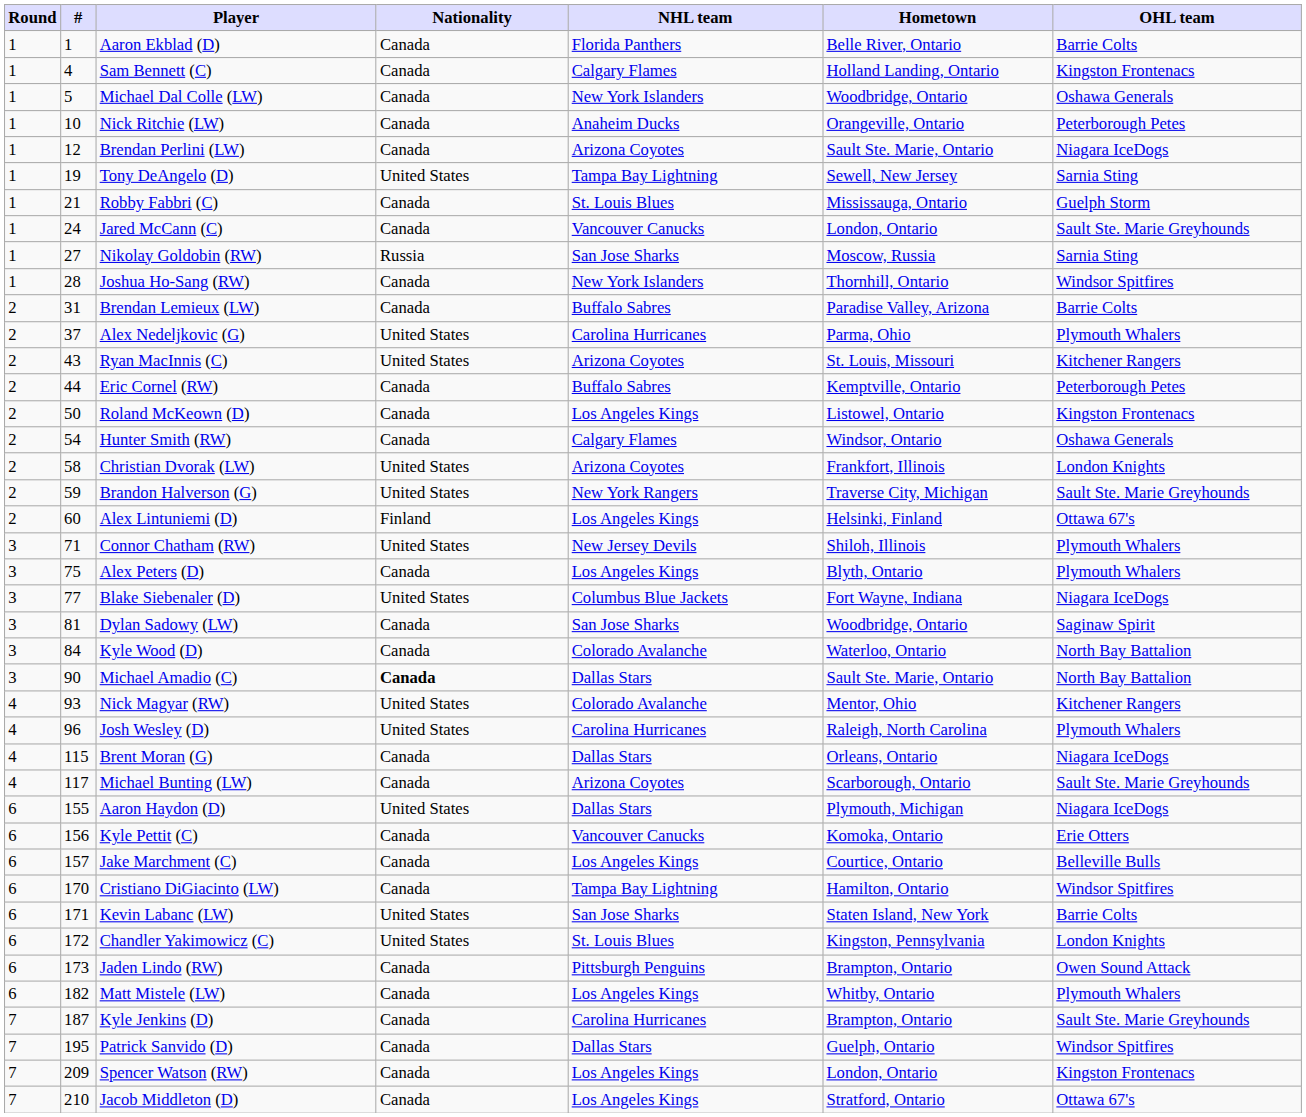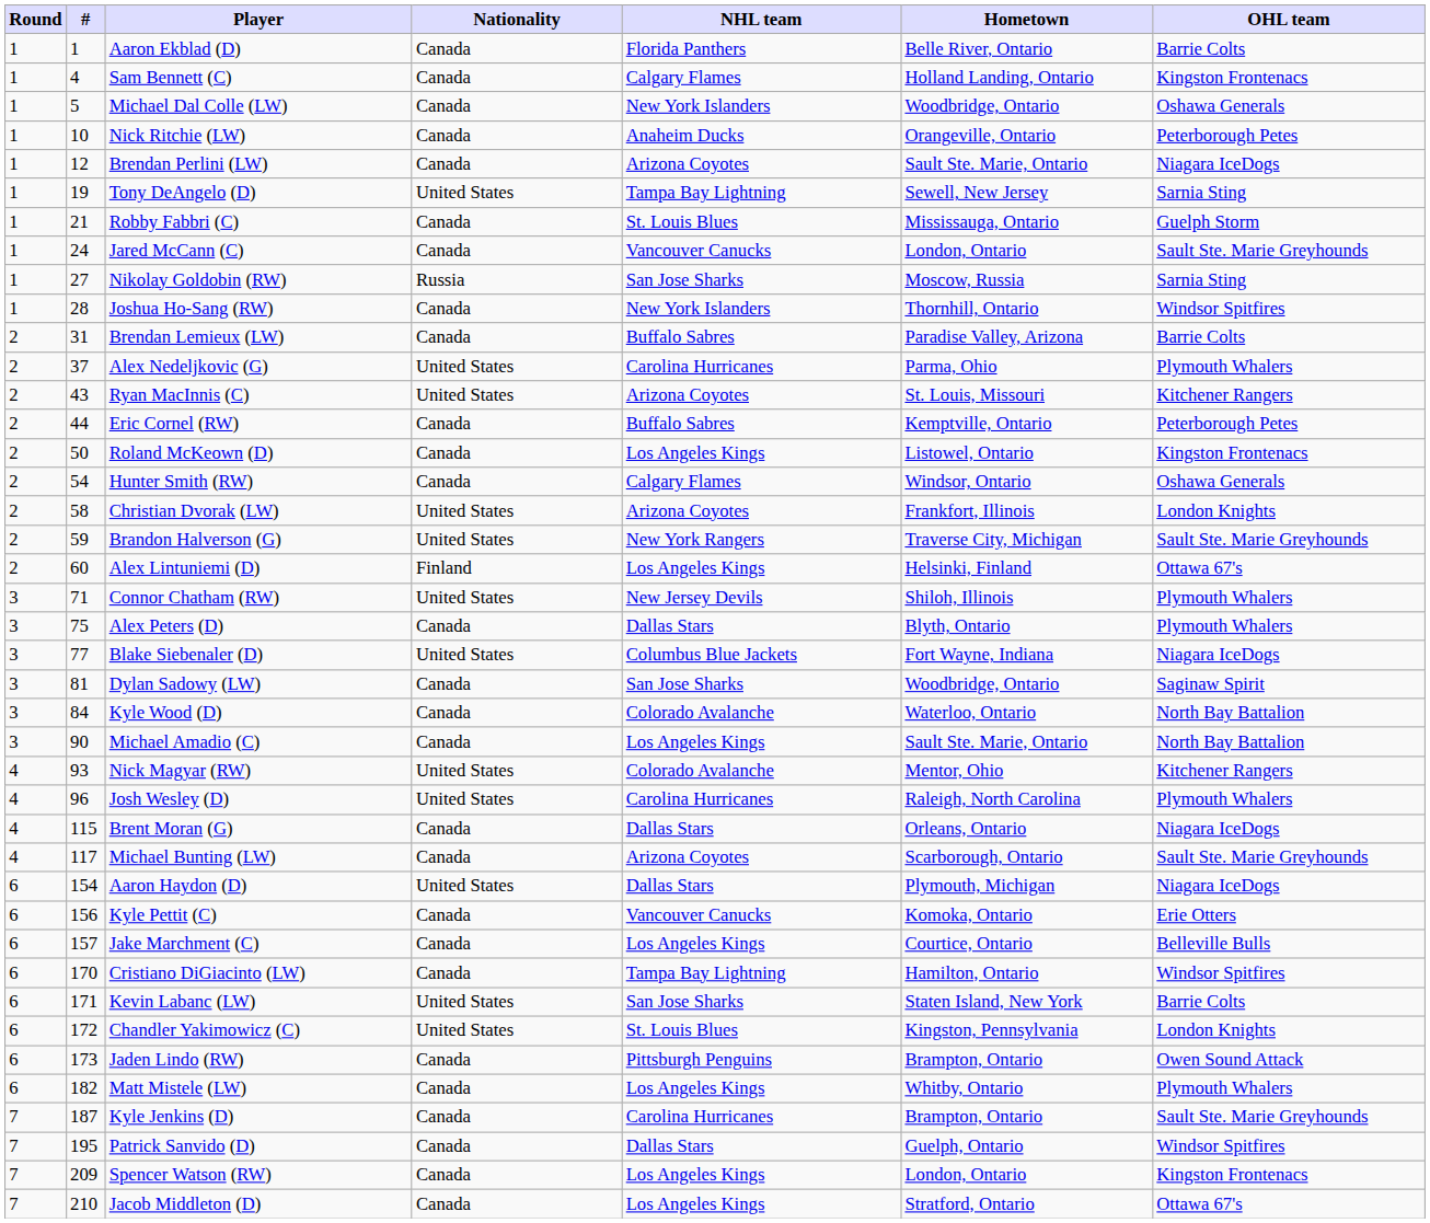 <table class="wikitable">
 <tr>
 <th style="background:#ddf; width:2.75%;">Round</th>
 <th style="background:#ddf; width:2.75%;">#</th>
 <th style="background:#ddf; width:22.0%;">Player</th>
 <th style="background:#ddf; width:15.0%;">Nationality</th>
 <th style="background:#ddf; width:20.0%;">NHL team</th>
 <th style="background:#ddf; width:18.0%;">Hometown</th>
 <th style="background:#ddf; width:100.0%;">OHL team</th>
 </tr>
 <tr>
 <td>1</td>
 <td>1</td>
 <td><a href='#'>Aaron Ekblad</a> (<a href='#'>D</a>)</td>
 <td> Canada</td>
 <td><a href='#'>Florida Panthers</a></td>
 <td><a href='#'>Belle River, Ontario</a></td>
 <td><a href='#'>Barrie Colts</a></td>
 </tr>
 <tr>
 <td>1</td>
 <td>4</td>
 <td><a href='#'>Sam Bennett</a> (<a href='#'>C</a>)</td>
 <td> Canada</td>
 <td><a href='#'>Calgary Flames</a></td>
 <td><a href='#'>Holland Landing, Ontario</a></td>
 <td><a href='#'>Kingston Frontenacs</a></td>
 </tr>
 <tr>
 <td>1</td>
 <td>5</td>
 <td><a href='#'>Michael Dal Colle</a> (<a href='#'>LW</a>)</td>
 <td> Canada</td>
 <td><a href='#'>New York Islanders</a></td>
 <td><a href='#'>Woodbridge, Ontario</a></td>
 <td><a href='#'>Oshawa Generals</a></td>
 </tr>
 <tr>
 <td>1</td>
 <td>10</td>
 <td><a href='#'>Nick Ritchie</a> (<a href='#'>LW</a>)</td>
 <td> Canada</td>
 <td><a href='#'>Anaheim Ducks</a></td>
 <td><a href='#'>Orangeville, Ontario</a></td>
 <td><a href='#'>Peterborough Petes</a></td>
 </tr>
 <tr>
 <td>1</td>
 <td>12</td>
 <td><a href='#'>Brendan Perlini</a> (<a href='#'>LW</a>)</td>
 <td> Canada</td>
 <td><a href='#'>Arizona Coyotes</a></td>
 <td><a href='#'>Sault Ste. Marie, Ontario</a></td>
 <td><a href='#'>Niagara IceDogs</a></td>
 </tr>
 <tr>
 <td>1</td>
 <td>19</td>
 <td><a href='#'>Tony DeAngelo</a> (<a href='#'>D</a>)</td>
 <td> United States</td>
 <td><a href='#'>Tampa Bay Lightning</a></td>
 <td><a href='#'>Sewell, New Jersey</a></td>
 <td><a href='#'>Sarnia Sting</a></td>
 </tr>
 <tr>
 <td>1</td>
 <td>21</td>
 <td><a href='#'>Robby Fabbri</a> (<a href='#'>C</a>)</td>
 <td> Canada</td>
 <td><a href='#'>St. Louis Blues</a></td>
 <td><a href='#'>Mississauga, Ontario</a></td>
 <td><a href='#'>Guelph Storm</a></td>
 </tr>
 <tr>
 <td>1</td>
 <td>24</td>
 <td><a href='#'>Jared McCann</a> (<a href='#'>C</a>)</td>
 <td> Canada</td>
 <td><a href='#'>Vancouver Canucks</a></td>
 <td><a href='#'>London, Ontario</a></td>
 <td><a href='#'>Sault Ste. Marie Greyhounds</a></td>
 </tr>
 <tr>
 <td>1</td>
 <td>27</td>
 <td><a href='#'>Nikolay Goldobin</a> (<a href='#'>RW</a>)</td>
 <td> Russia</td>
 <td><a href='#'>San Jose Sharks</a></td>
 <td><a href='#'>Moscow, Russia</a></td>
 <td><a href='#'>Sarnia Sting</a></td>
 </tr>
 <tr>
 <td>1</td>
 <td>28</td>
 <td><a href='#'>Joshua Ho-Sang</a> (<a href='#'>RW</a>)</td>
 <td> Canada</td>
 <td><a href='#'>New York Islanders</a></td>
 <td><a href='#'>Thornhill, Ontario</a></td>
 <td><a href='#'>Windsor Spitfires</a></td>
 </tr>
 <tr>
 <td>2</td>
 <td>31</td>
 <td><a href='#'>Brendan Lemieux</a> (<a href='#'>LW</a>)</td>
 <td> Canada</td>
 <td><a href='#'>Buffalo Sabres</a></td>
 <td><a href='#'>Paradise Valley, Arizona</a></td>
 <td><a href='#'>Barrie Colts</a></td>
 </tr>
 <tr>
 <td>2</td>
 <td>37</td>
 <td><a href='#'>Alex Nedeljkovic</a> (<a href='#'>G</a>)</td>
 <td> United States</td>
 <td><a href='#'>Carolina Hurricanes</a></td>
 <td><a href='#'>Parma, Ohio</a></td>
 <td><a href='#'>Plymouth Whalers</a></td>
 </tr>
 <tr>
 <td>2</td>
 <td>43</td>
 <td><a href='#'>Ryan MacInnis</a> (<a href='#'>C</a>)</td>
 <td> United States</td>
 <td><a href='#'>Arizona Coyotes</a></td>
 <td><a href='#'>St. Louis, Missouri</a></td>
 <td><a href='#'>Kitchener Rangers</a></td>
 </tr>
 <tr>
 <td>2</td>
 <td>44</td>
 <td><a href='#'>Eric Cornel</a> (<a href='#'>RW</a>)</td>
 <td> Canada</td>
 <td><a href='#'>Buffalo Sabres</a></td>
 <td><a href='#'>Kemptville, Ontario</a></td>
 <td><a href='#'>Peterborough Petes</a></td>
 </tr>
 <tr>
 <td>2</td>
 <td>50</td>
 <td><a href='#'>Roland McKeown</a> (<a href='#'>D</a>)</td>
 <td> Canada</td>
 <td><a href='#'>Los Angeles Kings</a></td>
 <td><a href='#'>Listowel, Ontario</a></td>
 <td><a href='#'>Kingston Frontenacs</a></td>
 </tr>
 <tr>
 <td>2</td>
 <td>54</td>
 <td><a href='#'>Hunter Smith</a> (<a href='#'>RW</a>)</td>
 <td> Canada</td>
 <td><a href='#'>Calgary Flames</a></td>
 <td><a href='#'>Windsor, Ontario</a></td>
 <td><a href='#'>Oshawa Generals</a></td>
 </tr>
 <tr>
 <td>2</td>
 <td>58</td>
 <td><a href='#'>Christian Dvorak</a> (<a href='#'>LW</a>)</td>
 <td> United States</td>
 <td><a href='#'>Arizona Coyotes</a></td>
 <td><a href='#'>Frankfort, Illinois</a></td>
 <td><a href='#'>London Knights</a></td>
 </tr>
 <tr>
 <td>2</td>
 <td>59</td>
 <td><a href='#'>Brandon Halverson</a> (<a href='#'>G</a>)</td>
 <td> United States</td>
 <td><a href='#'>New York Rangers</a></td>
 <td><a href='#'>Traverse City, Michigan</a></td>
 <td><a href='#'>Sault Ste. Marie Greyhounds</a></td>
 </tr>
 <tr>
 <td>2</td>
 <td>60</td>
 <td><a href='#'>Alex Lintuniemi</a> (<a href='#'>D</a>)</td>
 <td> Finland</td>
 <td><a href='#'>Los Angeles Kings</a></td>
 <td><a href='#'>Helsinki, Finland</a></td>
 <td><a href='#'>Ottawa 67's</a></td>
 </tr>
 <tr>
 <td>3</td>
 <td>71</td>
 <td><a href='#'>Connor Chatham</a> (<a href='#'>RW</a>)</td>
 <td> United States</td>
 <td><a href='#'>New Jersey Devils</a></td>
 <td><a href='#'>Shiloh, Illinois</a></td>
 <td><a href='#'>Plymouth Whalers</a></td>
 </tr>
 <tr>
 <td>3</td>
 <td>75</td>
 <td><a href='#'>Alex Peters</a> (<a href='#'>D</a>)</td>
 <td> Canada</td>
-<td><a href='#'>Los Angeles Kings</a></td>
+<td><a href='#'>Dallas Stars</a></td>
 <td><a href='#'>Blyth, Ontario</a></td>
 <td><a href='#'>Plymouth Whalers</a></td>
 </tr>
 <tr>
 <td>3</td>
 <td>77</td>
 <td><a href='#'>Blake Siebenaler</a> (<a href='#'>D</a>)</td>
 <td> United States</td>
 <td><a href='#'>Columbus Blue Jackets</a></td>
 <td><a href='#'>Fort Wayne, Indiana</a></td>
 <td><a href='#'>Niagara IceDogs</a></td>
 </tr>
 <tr>
 <td>3</td>
 <td>81</td>
 <td><a href='#'>Dylan Sadowy</a> (<a href='#'>LW</a>)</td>
 <td> Canada</td>
 <td><a href='#'>San Jose Sharks</a></td>
 <td><a href='#'>Woodbridge, Ontario</a></td>
 <td><a href='#'>Saginaw Spirit</a></td>
 </tr>
 <tr>
 <td>3</td>
 <td>84</td>
 <td><a href='#'>Kyle Wood</a> (<a href='#'>D</a>)</td>
 <td> Canada</td>
 <td><a href='#'>Colorado Avalanche</a></td>
 <td><a href='#'>Waterloo, Ontario</a></td>
 <td><a href='#'>North Bay Battalion</a></td>
 </tr>
 <tr>
 <td>3</td>
 <td>90</td>
 <td><a href='#'>Michael Amadio</a> (<a href='#'>C</a>)</td>
-<td><strong> Canada</strong></td>
-<td><a href='#'>Dallas Stars</a></td>
+<td> Canada</td>
+<td><a href='#'>Los Angeles Kings</a></td>
 <td><a href='#'>Sault Ste. Marie, Ontario</a></td>
 <td><a href='#'>North Bay Battalion</a></td>
 </tr>
 <tr>
 <td>4</td>
 <td>93</td>
 <td><a href='#'>Nick Magyar</a> (<a href='#'>RW</a>)</td>
 <td> United States</td>
 <td><a href='#'>Colorado Avalanche</a></td>
 <td><a href='#'>Mentor, Ohio</a></td>
 <td><a href='#'>Kitchener Rangers</a></td>
 </tr>
 <tr>
 <td>4</td>
 <td>96</td>
 <td><a href='#'>Josh Wesley</a> (<a href='#'>D</a>)</td>
 <td> United States</td>
 <td><a href='#'>Carolina Hurricanes</a></td>
 <td><a href='#'>Raleigh, North Carolina</a></td>
 <td><a href='#'>Plymouth Whalers</a></td>
 </tr>
 <tr>
 <td>4</td>
 <td>115</td>
 <td><a href='#'>Brent Moran</a> (<a href='#'>G</a>)</td>
 <td> Canada</td>
 <td><a href='#'>Dallas Stars</a></td>
 <td><a href='#'>Orleans, Ontario</a></td>
 <td><a href='#'>Niagara IceDogs</a></td>
 </tr>
 <tr>
 <td>4</td>
 <td>117</td>
 <td><a href='#'>Michael Bunting</a> (<a href='#'>LW</a>)</td>
 <td> Canada</td>
 <td><a href='#'>Arizona Coyotes</a></td>
 <td><a href='#'>Scarborough, Ontario</a></td>
 <td><a href='#'>Sault Ste. Marie Greyhounds</a></td>
 </tr>
 <tr>
 <td>6</td>
-<td>155</td>
+<td>154</td>
 <td><a href='#'>Aaron Haydon</a> (<a href='#'>D</a>)</td>
 <td> United States</td>
 <td><a href='#'>Dallas Stars</a></td>
 <td><a href='#'>Plymouth, Michigan</a></td>
 <td><a href='#'>Niagara IceDogs</a></td>
 </tr>
 <tr>
 <td>6</td>
 <td>156</td>
 <td><a href='#'>Kyle Pettit</a> (<a href='#'>C</a>)</td>
 <td> Canada</td>
 <td><a href='#'>Vancouver Canucks</a></td>
 <td><a href='#'>Komoka, Ontario</a></td>
 <td><a href='#'>Erie Otters</a></td>
 </tr>
 <tr>
 <td>6</td>
 <td>157</td>
 <td><a href='#'>Jake Marchment</a> (<a href='#'>C</a>)</td>
 <td> Canada</td>
 <td><a href='#'>Los Angeles Kings</a></td>
 <td><a href='#'>Courtice, Ontario</a></td>
 <td><a href='#'>Belleville Bulls</a></td>
 </tr>
 <tr>
 <td>6</td>
 <td>170</td>
 <td><a href='#'>Cristiano DiGiacinto</a> (<a href='#'>LW</a>)</td>
 <td> Canada</td>
 <td><a href='#'>Tampa Bay Lightning</a></td>
 <td><a href='#'>Hamilton, Ontario</a></td>
 <td><a href='#'>Windsor Spitfires</a></td>
 </tr>
 <tr>
 <td>6</td>
 <td>171</td>
 <td><a href='#'>Kevin Labanc</a> (<a href='#'>LW</a>)</td>
 <td> United States</td>
 <td><a href='#'>San Jose Sharks</a></td>
 <td><a href='#'>Staten Island, New York</a></td>
 <td><a href='#'>Barrie Colts</a></td>
 </tr>
 <tr>
 <td>6</td>
 <td>172</td>
 <td><a href='#'>Chandler Yakimowicz</a> (<a href='#'>C</a>)</td>
 <td> United States</td>
 <td><a href='#'>St. Louis Blues</a></td>
 <td><a href='#'>Kingston, Pennsylvania</a></td>
 <td><a href='#'>London Knights</a></td>
 </tr>
 <tr>
 <td>6</td>
 <td>173</td>
 <td><a href='#'>Jaden Lindo</a> (<a href='#'>RW</a>)</td>
 <td> Canada</td>
 <td><a href='#'>Pittsburgh Penguins</a></td>
 <td><a href='#'>Brampton, Ontario</a></td>
 <td><a href='#'>Owen Sound Attack</a></td>
 </tr>
 <tr>
 <td>6</td>
 <td>182</td>
 <td><a href='#'>Matt Mistele</a> (<a href='#'>LW</a>)</td>
 <td> Canada</td>
 <td><a href='#'>Los Angeles Kings</a></td>
 <td><a href='#'>Whitby, Ontario</a></td>
 <td><a href='#'>Plymouth Whalers</a></td>
 </tr>
 <tr>
 <td>7</td>
 <td>187</td>
 <td><a href='#'>Kyle Jenkins</a> (<a href='#'>D</a>)</td>
 <td> Canada</td>
 <td><a href='#'>Carolina Hurricanes</a></td>
 <td><a href='#'>Brampton, Ontario</a></td>
 <td><a href='#'>Sault Ste. Marie Greyhounds</a></td>
 </tr>
 <tr>
 <td>7</td>
 <td>195</td>
 <td><a href='#'>Patrick Sanvido</a> (<a href='#'>D</a>)</td>
 <td> Canada</td>
 <td><a href='#'>Dallas Stars</a></td>
 <td><a href='#'>Guelph, Ontario</a></td>
 <td><a href='#'>Windsor Spitfires</a></td>
 </tr>
 <tr>
 <td>7</td>
 <td>209</td>
 <td><a href='#'>Spencer Watson</a> (<a href='#'>RW</a>)</td>
 <td> Canada</td>
 <td><a href='#'>Los Angeles Kings</a></td>
 <td><a href='#'>London, Ontario</a></td>
 <td><a href='#'>Kingston Frontenacs</a></td>
 </tr>
 <tr>
 <td>7</td>
 <td>210</td>
 <td><a href='#'>Jacob Middleton</a> (<a href='#'>D</a>)</td>
 <td> Canada</td>
 <td><a href='#'>Los Angeles Kings</a></td>
 <td><a href='#'>Stratford, Ontario</a></td>
 <td><a href='#'>Ottawa 67's</a></td>
 </tr>
 </table>
